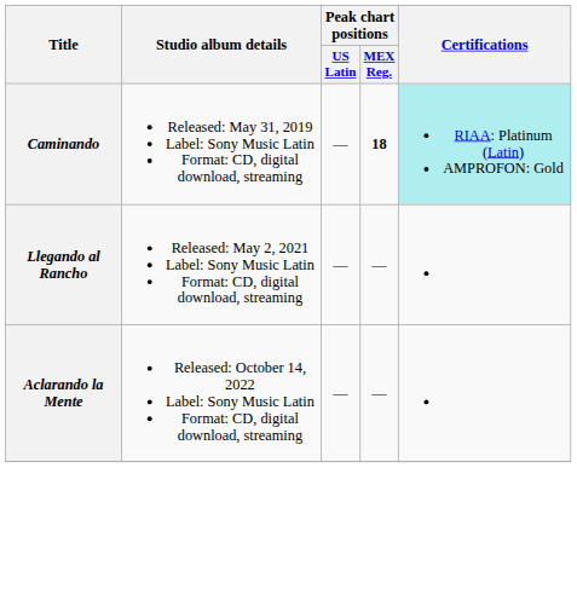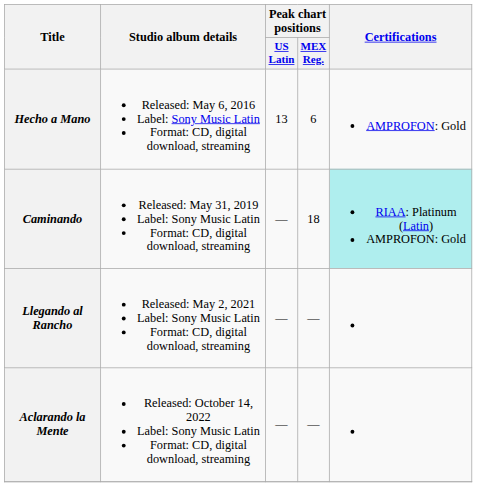 <table class="wikitable plainrowheaders" style="text-align:center;">
 <tr>
 <th scope="col" rowspan="2" style="width:10em;">Title</th>
 <th scope="col" rowspan="2" style="width:19.5em;">Studio album details</th>
 <th scope="col" colspan="2">Peak chart positions</th>
 <th scope="col" rowspan="2" style="width:14em;"><a href='#'>Certifications</a></th>
 </tr>
 <tr>
 <th scope="col" style="width:2.5em;font-size:90%;"><a href='#'>US<br>Latin</a><br></th>
 <th scope="col" style="width:2.5em;font-size:90%;"><a href='#'>MEX<br>Reg.</a><br></th>
 </tr>
 <tr>
+<th scope="row"><em>Hecho a Mano</em></th>
+<td><br><ul><li>Released: May 6, 2016</li><li>Label: <a href='#'>Sony Music Latin</a></li><li>Format: CD, digital download, streaming</li></ul></td>
+<td>13</td>
+<td>6</td>
+<td><br><ul><li><a href='#'>AMPROFON</a>: Gold</li></ul></td>
+</tr>
+<tr>
 <th scope="row"><em>Caminando</em></th>
 <td><br><ul><li>Released: May 31, 2019</li><li>Label: Sony Music Latin</li><li>Format: CD, digital download, streaming</li></ul></td>
 <td>—</td>
-<td><strong>18</strong></td>
+<td>18</td>
 <td style="background: paleturquoise;"><br><ul><li><a href='#'>RIAA</a>: Platinum (<a href='#'>Latin</a>)</li><li>AMPROFON: Gold</li></ul></td>
 </tr>
 <tr>
 <th scope="row"><em>Llegando al Rancho</em></th>
 <td><br><ul><li>Released: May 2, 2021</li><li>Label: Sony Music Latin</li><li>Format: CD, digital download, streaming</li></ul></td>
 <td>—</td>
 <td>—</td>
 <td><br><ul><li></li></ul></td>
 </tr>
 <tr>
 <th scope="row"><em>Aclarando la Mente</em></th>
 <td><br><ul><li>Released: October 14, 2022</li><li>Label: Sony Music Latin</li><li>Format: CD, digital download, streaming</li></ul></td>
 <td>—</td>
 <td>—</td>
 <td><br><ul><li></li></ul></td>
 </tr>
 <tr>
 </tr>
 </table>
